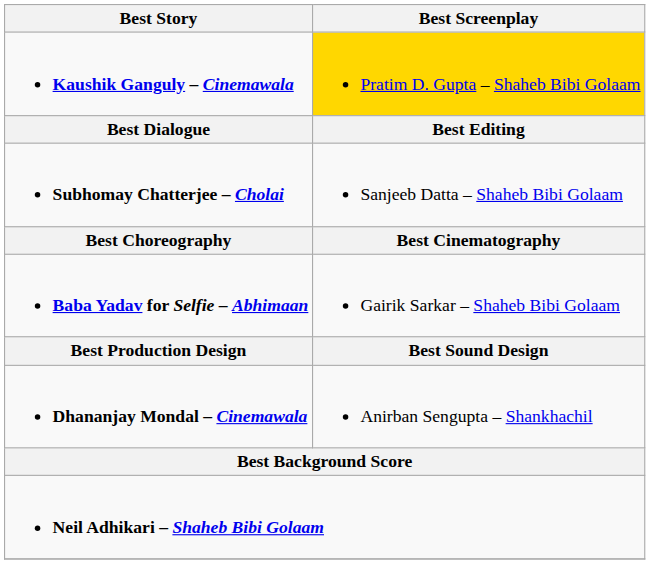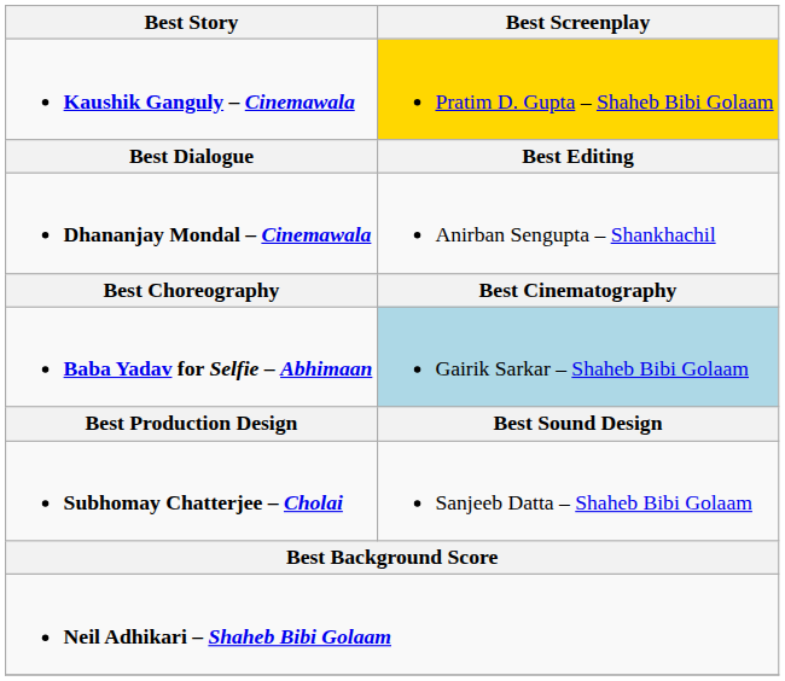 <table class="wikitable">
 <tr>
 <th>Best Story</th>
 <th>Best Screenplay</th>
 </tr>
 <tr>
 <td><br><ul><li><strong><a href='#'>Kaushik Ganguly</a> – <em><a href='#'>Cinemawala</a><strong><em></li></ul></td>
 <td style="background: gold;"><br><ul><li></strong><a href='#'>Pratim D. Gupta</a> – </em><a href='#'>Shaheb Bibi Golaam</a></em></strong></li></ul></td>
 </tr>
 <tr>
 <th>Best Dialogue</th>
 <th>Best Editing</th>
 </tr>
 <tr>
-<td><br><ul><li><strong>Subhomay Chatterjee – <em><a href='#'>Cholai</a><strong><em></li></ul></td>
-<td><br><ul><li></strong>Sanjeeb Datta – </em><a href='#'>Shaheb Bibi Golaam</a></em></strong></li></ul></td>
+<td><br><ul><li><strong>Dhananjay Mondal – <em><a href='#'>Cinemawala</a><strong><em></li></ul></td>
+<td><br><ul><li></strong>Anirban Sengupta – </em><a href='#'>Shankhachil</a></em></strong></li></ul></td>
 </tr>
 <tr>
 <th>Best Choreography</th>
 <th>Best Cinematography</th>
 </tr>
 <tr>
 <td><br><ul><li><strong><a href='#'>Baba Yadav</a> for <em>Selfie</em> – <em><a href='#'>Abhimaan</a><strong><em></li></ul></td>
-<td><br><ul><li></strong>Gairik Sarkar – </em><a href='#'>Shaheb Bibi Golaam</a></em></strong></li></ul></td>
+<td style="background: lightblue;"><br><ul><li></strong>Gairik Sarkar – </em><a href='#'>Shaheb Bibi Golaam</a></em></strong></li></ul></td>
 </tr>
 <tr>
 <th>Best Production Design</th>
 <th>Best Sound Design</th>
 </tr>
 <tr>
-<td><br><ul><li><strong>Dhananjay Mondal – <em><a href='#'>Cinemawala</a><strong><em></li></ul></td>
-<td><br><ul><li></strong>Anirban Sengupta – </em><a href='#'>Shankhachil</a></em></strong></li></ul></td>
+<td><br><ul><li><strong>Subhomay Chatterjee – <em><a href='#'>Cholai</a><strong><em></li></ul></td>
+<td><br><ul><li></strong>Sanjeeb Datta – </em><a href='#'>Shaheb Bibi Golaam</a></em></strong></li></ul></td>
 </tr>
 <tr>
 <th colspan="2">Best Background Score</th>
 </tr>
 <tr>
 <td colspan="2"><br><ul><li><strong>Neil Adhikari – <em><a href='#'>Shaheb Bibi Golaam</a><strong><em></li></ul></td>
 </tr>
 <tr>
 </tr>
 </table>
